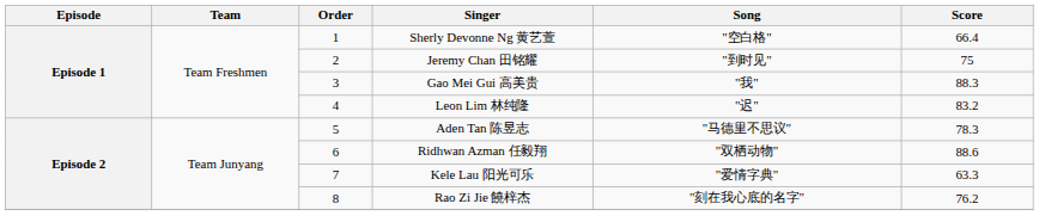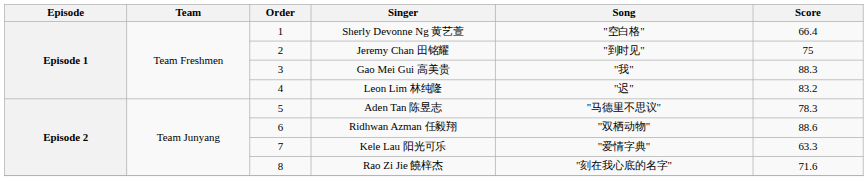 <table class="wikitable" style="text-align:center; width:100%;">
 <tr>
 <th style="width:10%;">Episode</th>
 <th style="width:10%;">Team</th>
 <th style="width:05%;">Order</th>
 <th style="width:15%;">Singer</th>
 <th style="width:21%;">Song</th>
 <th style="width:9%;">Score</th>
 </tr>
 <tr>
 <th rowspan="4" scope="row">Episode 1<br><small></small></th>
 <td rowspan="4" scope="row">Team Freshmen</td>
 <td>1</td>
 <td>Sherly Devonne Ng 黄艺萱</td>
 <td>"空白格"</td>
 <td>66.4</td>
 </tr>
 <tr>
 <td>2</td>
 <td>Jeremy Chan 田铭耀</td>
 <td>"到时见"</td>
 <td>75</td>
 </tr>
 <tr>
 <td>3</td>
 <td>Gao Mei Gui 高美贵</td>
 <td>"我"</td>
 <td>88.3</td>
 </tr>
 <tr>
 <td>4</td>
 <td>Leon Lim 林纯隆</td>
 <td>"迟"</td>
 <td>83.2</td>
 </tr>
 <tr>
 <th rowspan="4" scope="row">Episode 2<br><small></small></th>
 <td rowspan="4" scope="row">Team Junyang</td>
 <td>5</td>
 <td>Aden Tan 陈昱志</td>
 <td>"马德里不思议"</td>
 <td>78.3</td>
 </tr>
 <tr>
 <td>6</td>
 <td>Ridhwan Azman 任毅翔</td>
 <td>"双栖动物"</td>
 <td>88.6</td>
 </tr>
 <tr>
 <td>7</td>
 <td>Kele Lau 阳光可乐</td>
 <td>"爱情字典"</td>
 <td>63.3</td>
 </tr>
 <tr>
 <td>8</td>
 <td>Rao Zi Jie 饒梓杰</td>
 <td>"刻在我心底的名字"</td>
-<td>76.2</td>
+<td>71.6</td>
 </tr>
 <tr>
 </tr>
 </table>
